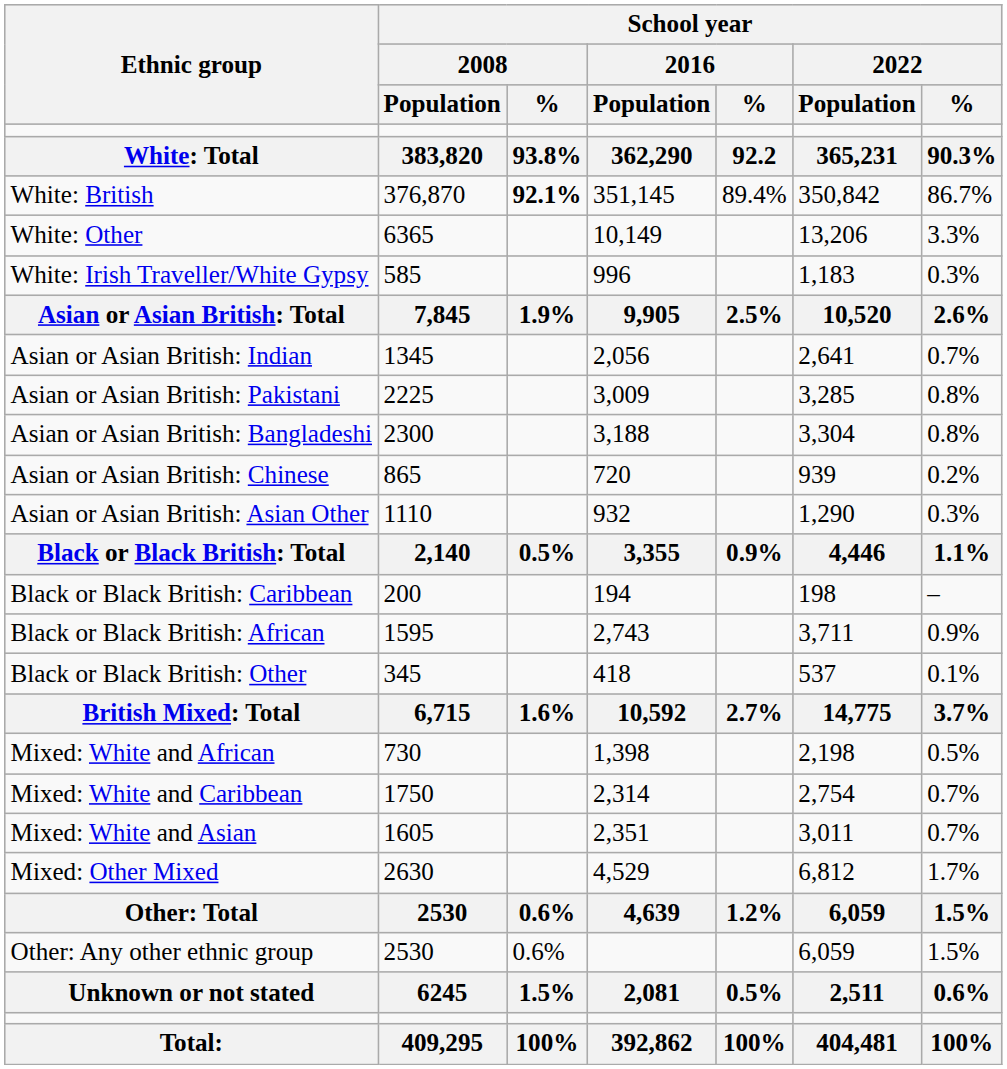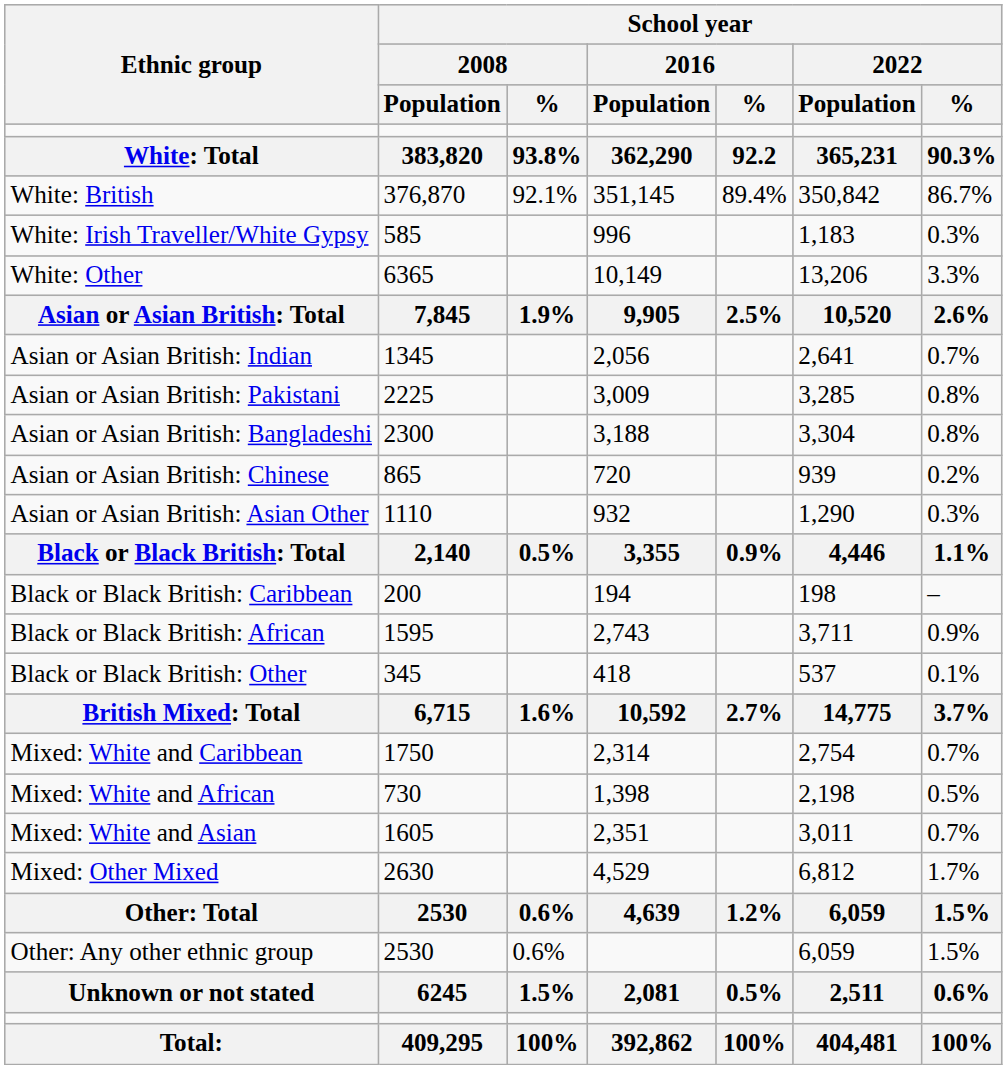 <table class="wikitable">
 <tr>
 <th rowspan="3">Ethnic group</th>
 <th colspan="6">School year</th>
 </tr>
 <tr>
 <th colspan="2">2008</th>
 <th colspan="2">2016</th>
 <th colspan="2">2022</th>
 </tr>
 <tr>
 <th>Population</th>
 <th>%</th>
 <th>Population</th>
 <th>%</th>
 <th>Population</th>
 <th>%</th>
 </tr>
 <tr>
 <td></td>
 <td></td>
 <td></td>
 <td></td>
 <td></td>
 <td></td>
 <td></td>
 </tr>
 <tr>
 <th><a href='#'>White</a>: Total</th>
 <th>383,820</th>
 <th>93.8%</th>
 <th>362,290</th>
 <th>92.2</th>
 <th>365,231</th>
 <th>90.3%</th>
 </tr>
 <tr>
 <td>White: <a href='#'>British</a></td>
 <td>376,870</td>
-<td><strong>92.1%</strong></td>
+<td>92.1%</td>
 <td>351,145</td>
 <td>89.4%</td>
 <td>350,842</td>
 <td>86.7%</td>
+</tr>
+<tr>
+<td>White: <a href='#'>Irish Traveller/White Gypsy</a></td>
+<td>585</td>
+<td></td>
+<td>996</td>
+<td></td>
+<td>1,183</td>
+<td>0.3%</td>
 </tr>
 <tr>
 <td>White: <a href='#'>Other</a></td>
 <td>6365</td>
 <td></td>
 <td>10,149</td>
 <td></td>
 <td>13,206</td>
 <td>3.3%</td>
-</tr>
-<tr>
-<td>White: <a href='#'>Irish Traveller/White Gypsy</a></td>
-<td>585</td>
-<td></td>
-<td>996</td>
-<td></td>
-<td>1,183</td>
-<td>0.3%</td>
 </tr>
 <tr>
 <th><a href='#'>Asian</a> or <a href='#'>Asian British</a>: Total</th>
 <th>7,845</th>
 <th>1.9%</th>
 <th>9,905</th>
 <th>2.5%</th>
 <th>10,520</th>
 <th>2.6%</th>
 </tr>
 <tr>
 <td>Asian or Asian British: <a href='#'>Indian</a></td>
 <td>1345</td>
 <td></td>
 <td>2,056</td>
 <td></td>
 <td>2,641</td>
 <td>0.7%</td>
 </tr>
 <tr>
 <td>Asian or Asian British: <a href='#'>Pakistani</a></td>
 <td>2225</td>
 <td></td>
 <td>3,009</td>
 <td></td>
 <td>3,285</td>
 <td>0.8%</td>
 </tr>
 <tr>
 <td>Asian or Asian British: <a href='#'>Bangladeshi</a></td>
 <td>2300</td>
 <td></td>
 <td>3,188</td>
 <td></td>
 <td>3,304</td>
 <td>0.8%</td>
 </tr>
 <tr>
 <td>Asian or Asian British: <a href='#'>Chinese</a></td>
 <td>865</td>
 <td></td>
 <td>720</td>
 <td></td>
 <td>939</td>
 <td>0.2%</td>
 </tr>
 <tr>
 <td>Asian or Asian British: <a href='#'>Asian Other</a></td>
 <td>1110</td>
 <td></td>
 <td>932</td>
 <td></td>
 <td>1,290</td>
 <td>0.3%</td>
 </tr>
 <tr>
 <th><a href='#'>Black</a> or <a href='#'>Black British</a>: Total</th>
 <th>2,140</th>
 <th>0.5%</th>
 <th>3,355</th>
 <th>0.9%</th>
 <th>4,446</th>
 <th>1.1%</th>
 </tr>
 <tr>
 <td>Black or Black British: <a href='#'>Caribbean</a></td>
 <td>200</td>
 <td></td>
 <td>194</td>
 <td></td>
 <td>198</td>
 <td>–</td>
 </tr>
 <tr>
 <td>Black or Black British: <a href='#'>African</a></td>
 <td>1595</td>
 <td></td>
 <td>2,743</td>
 <td></td>
 <td>3,711</td>
 <td>0.9%</td>
 </tr>
 <tr>
 <td>Black or Black British: <a href='#'>Other</a></td>
 <td>345</td>
 <td></td>
 <td>418</td>
 <td></td>
 <td>537</td>
 <td>0.1%</td>
 </tr>
 <tr>
 <th><a href='#'>British Mixed</a>: Total</th>
 <th>6,715</th>
 <th>1.6%</th>
 <th>10,592</th>
 <th>2.7%</th>
 <th>14,775</th>
 <th>3.7%</th>
 </tr>
 <tr>
+<td>Mixed: <a href='#'>White</a> and <a href='#'>Caribbean</a></td>
+<td>1750</td>
+<td></td>
+<td>2,314</td>
+<td></td>
+<td>2,754</td>
+<td>0.7%</td>
+</tr>
+<tr>
 <td>Mixed: <a href='#'>White</a> and <a href='#'>African</a></td>
 <td>730</td>
 <td></td>
 <td>1,398</td>
 <td></td>
 <td>2,198</td>
 <td>0.5%</td>
-</tr>
-<tr>
-<td>Mixed: <a href='#'>White</a> and <a href='#'>Caribbean</a></td>
-<td>1750</td>
-<td></td>
-<td>2,314</td>
-<td></td>
-<td>2,754</td>
-<td>0.7%</td>
 </tr>
 <tr>
 <td>Mixed: <a href='#'>White</a> and <a href='#'>Asian</a></td>
 <td>1605</td>
 <td></td>
 <td>2,351</td>
 <td></td>
 <td>3,011</td>
 <td>0.7%</td>
 </tr>
 <tr>
 <td>Mixed: <a href='#'>Other Mixed</a></td>
 <td>2630</td>
 <td></td>
 <td>4,529</td>
 <td></td>
 <td>6,812</td>
 <td>1.7%</td>
 </tr>
 <tr>
 <th>Other: Total</th>
 <th>2530</th>
 <th>0.6%</th>
 <th>4,639</th>
 <th>1.2%</th>
 <th>6,059</th>
 <th>1.5%</th>
 </tr>
 <tr>
 <td>Other: Any other ethnic group</td>
 <td>2530</td>
 <td>0.6%</td>
 <td></td>
 <td></td>
 <td>6,059</td>
 <td>1.5%</td>
 </tr>
 <tr>
 <th>Unknown or not stated</th>
 <th>6245</th>
 <th>1.5%</th>
 <th>2,081</th>
 <th>0.5%</th>
 <th>2,511</th>
 <th>0.6%</th>
 </tr>
 <tr>
 <td></td>
 <td></td>
 <td></td>
 <td></td>
 <td></td>
 <td></td>
 <td></td>
 </tr>
 <tr>
 <th>Total:</th>
 <th>409,295</th>
 <th>100%</th>
 <th>392,862</th>
 <th>100%</th>
 <th>404,481</th>
 <th>100%</th>
 </tr>
 </table>
